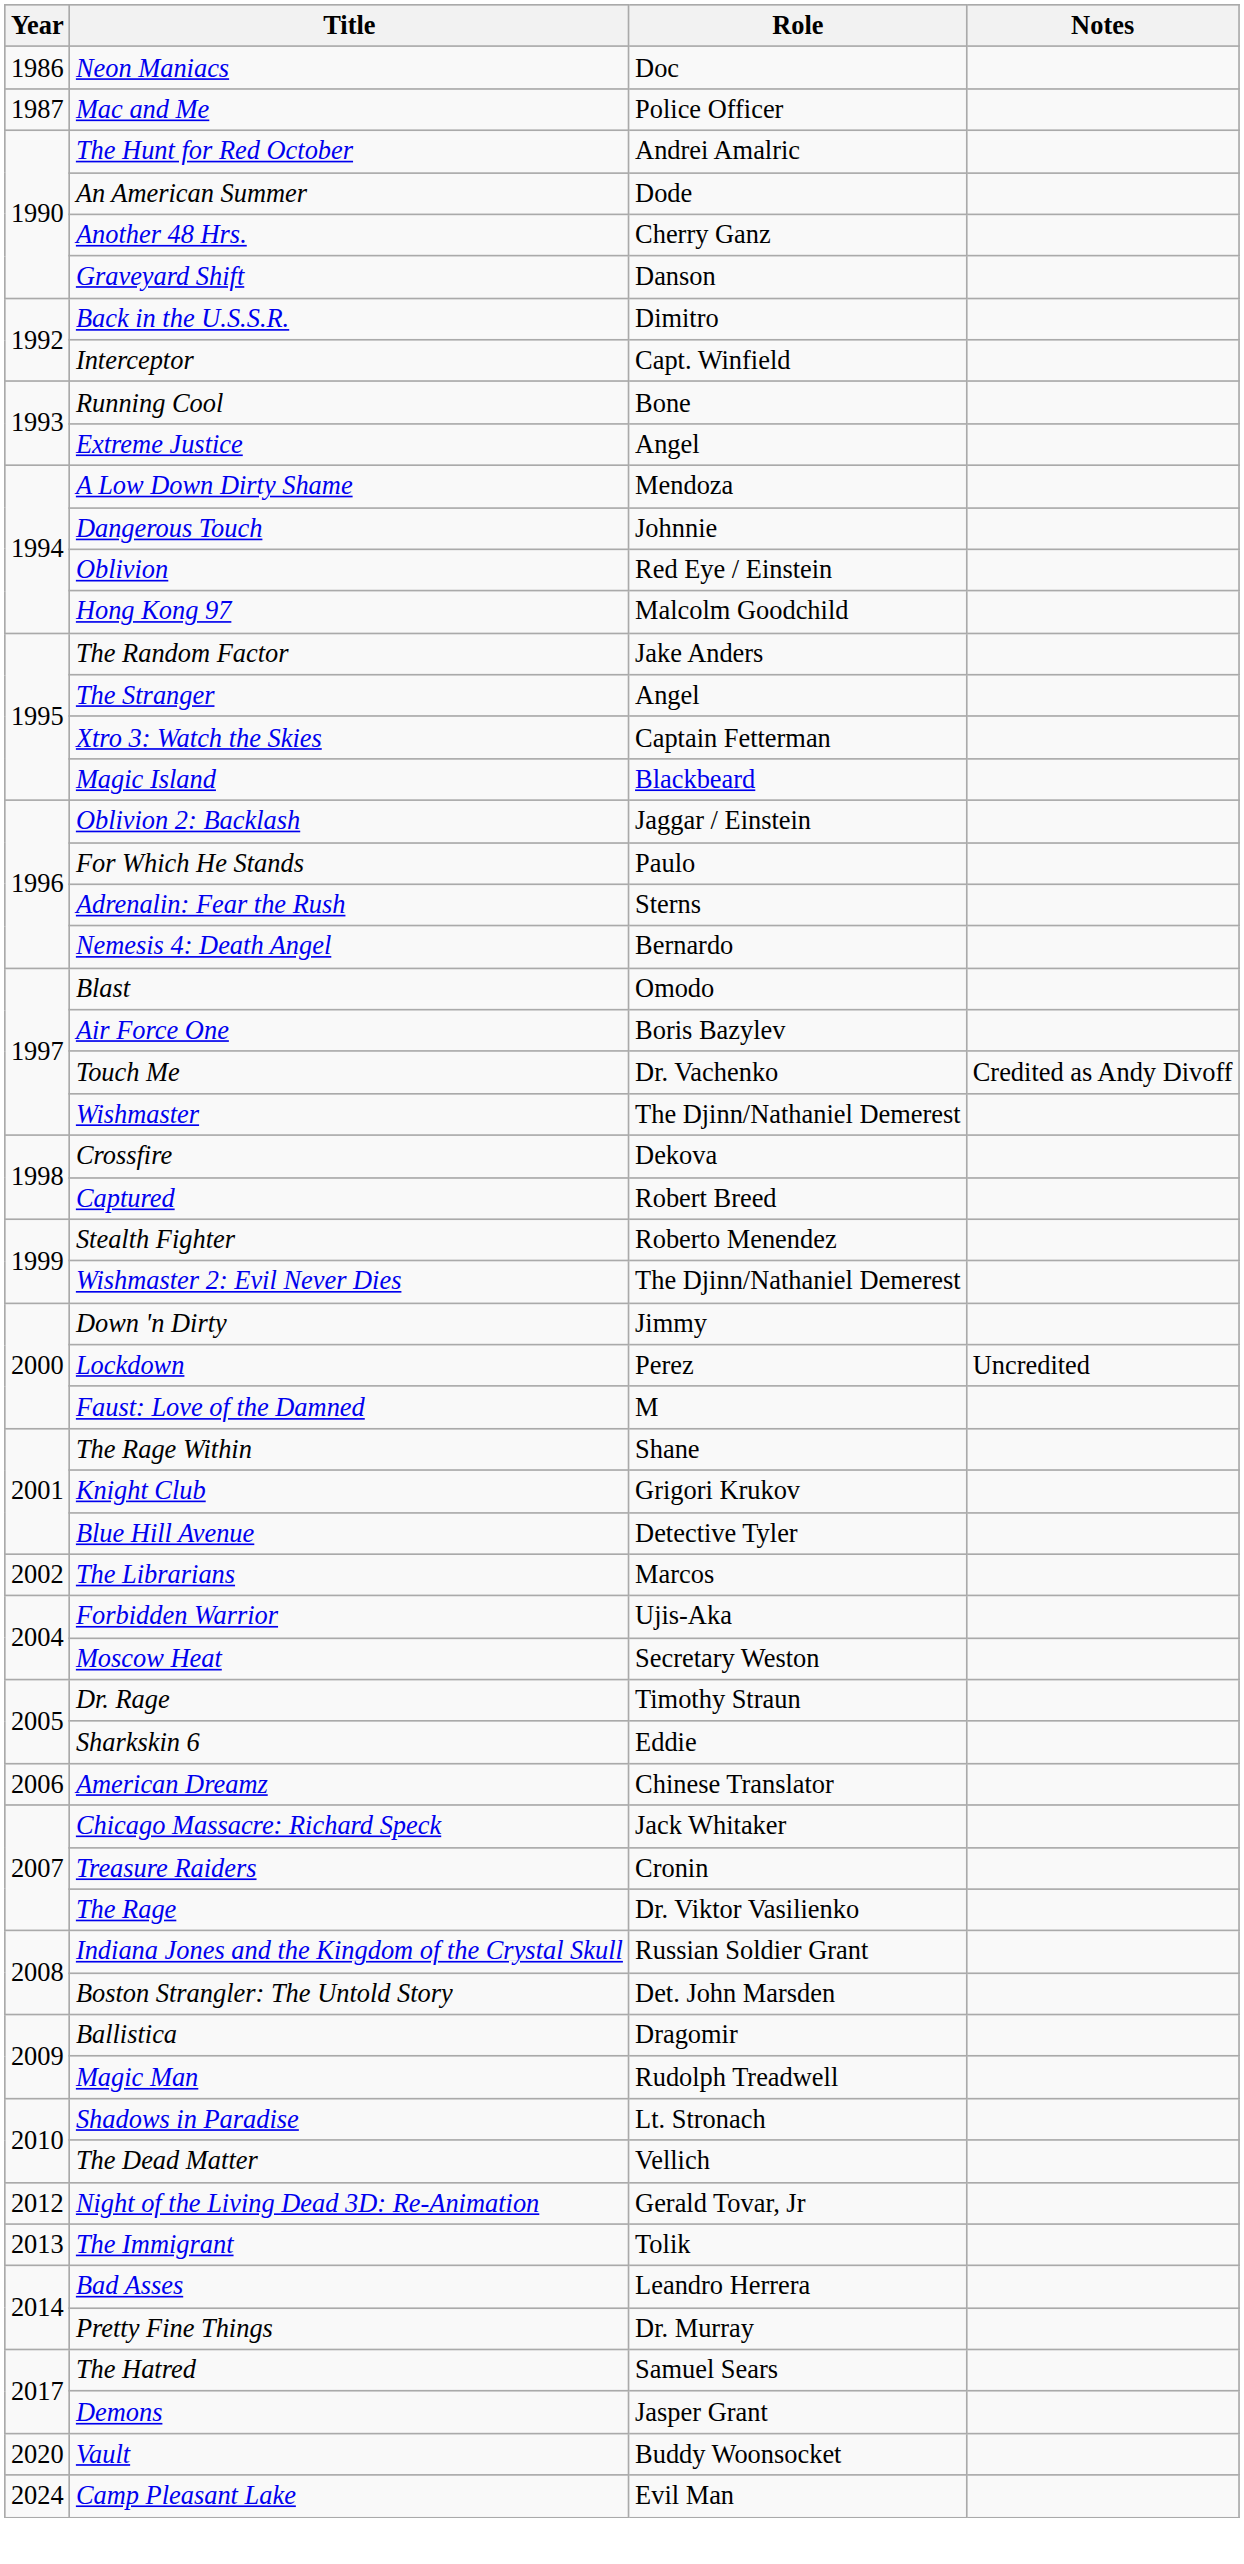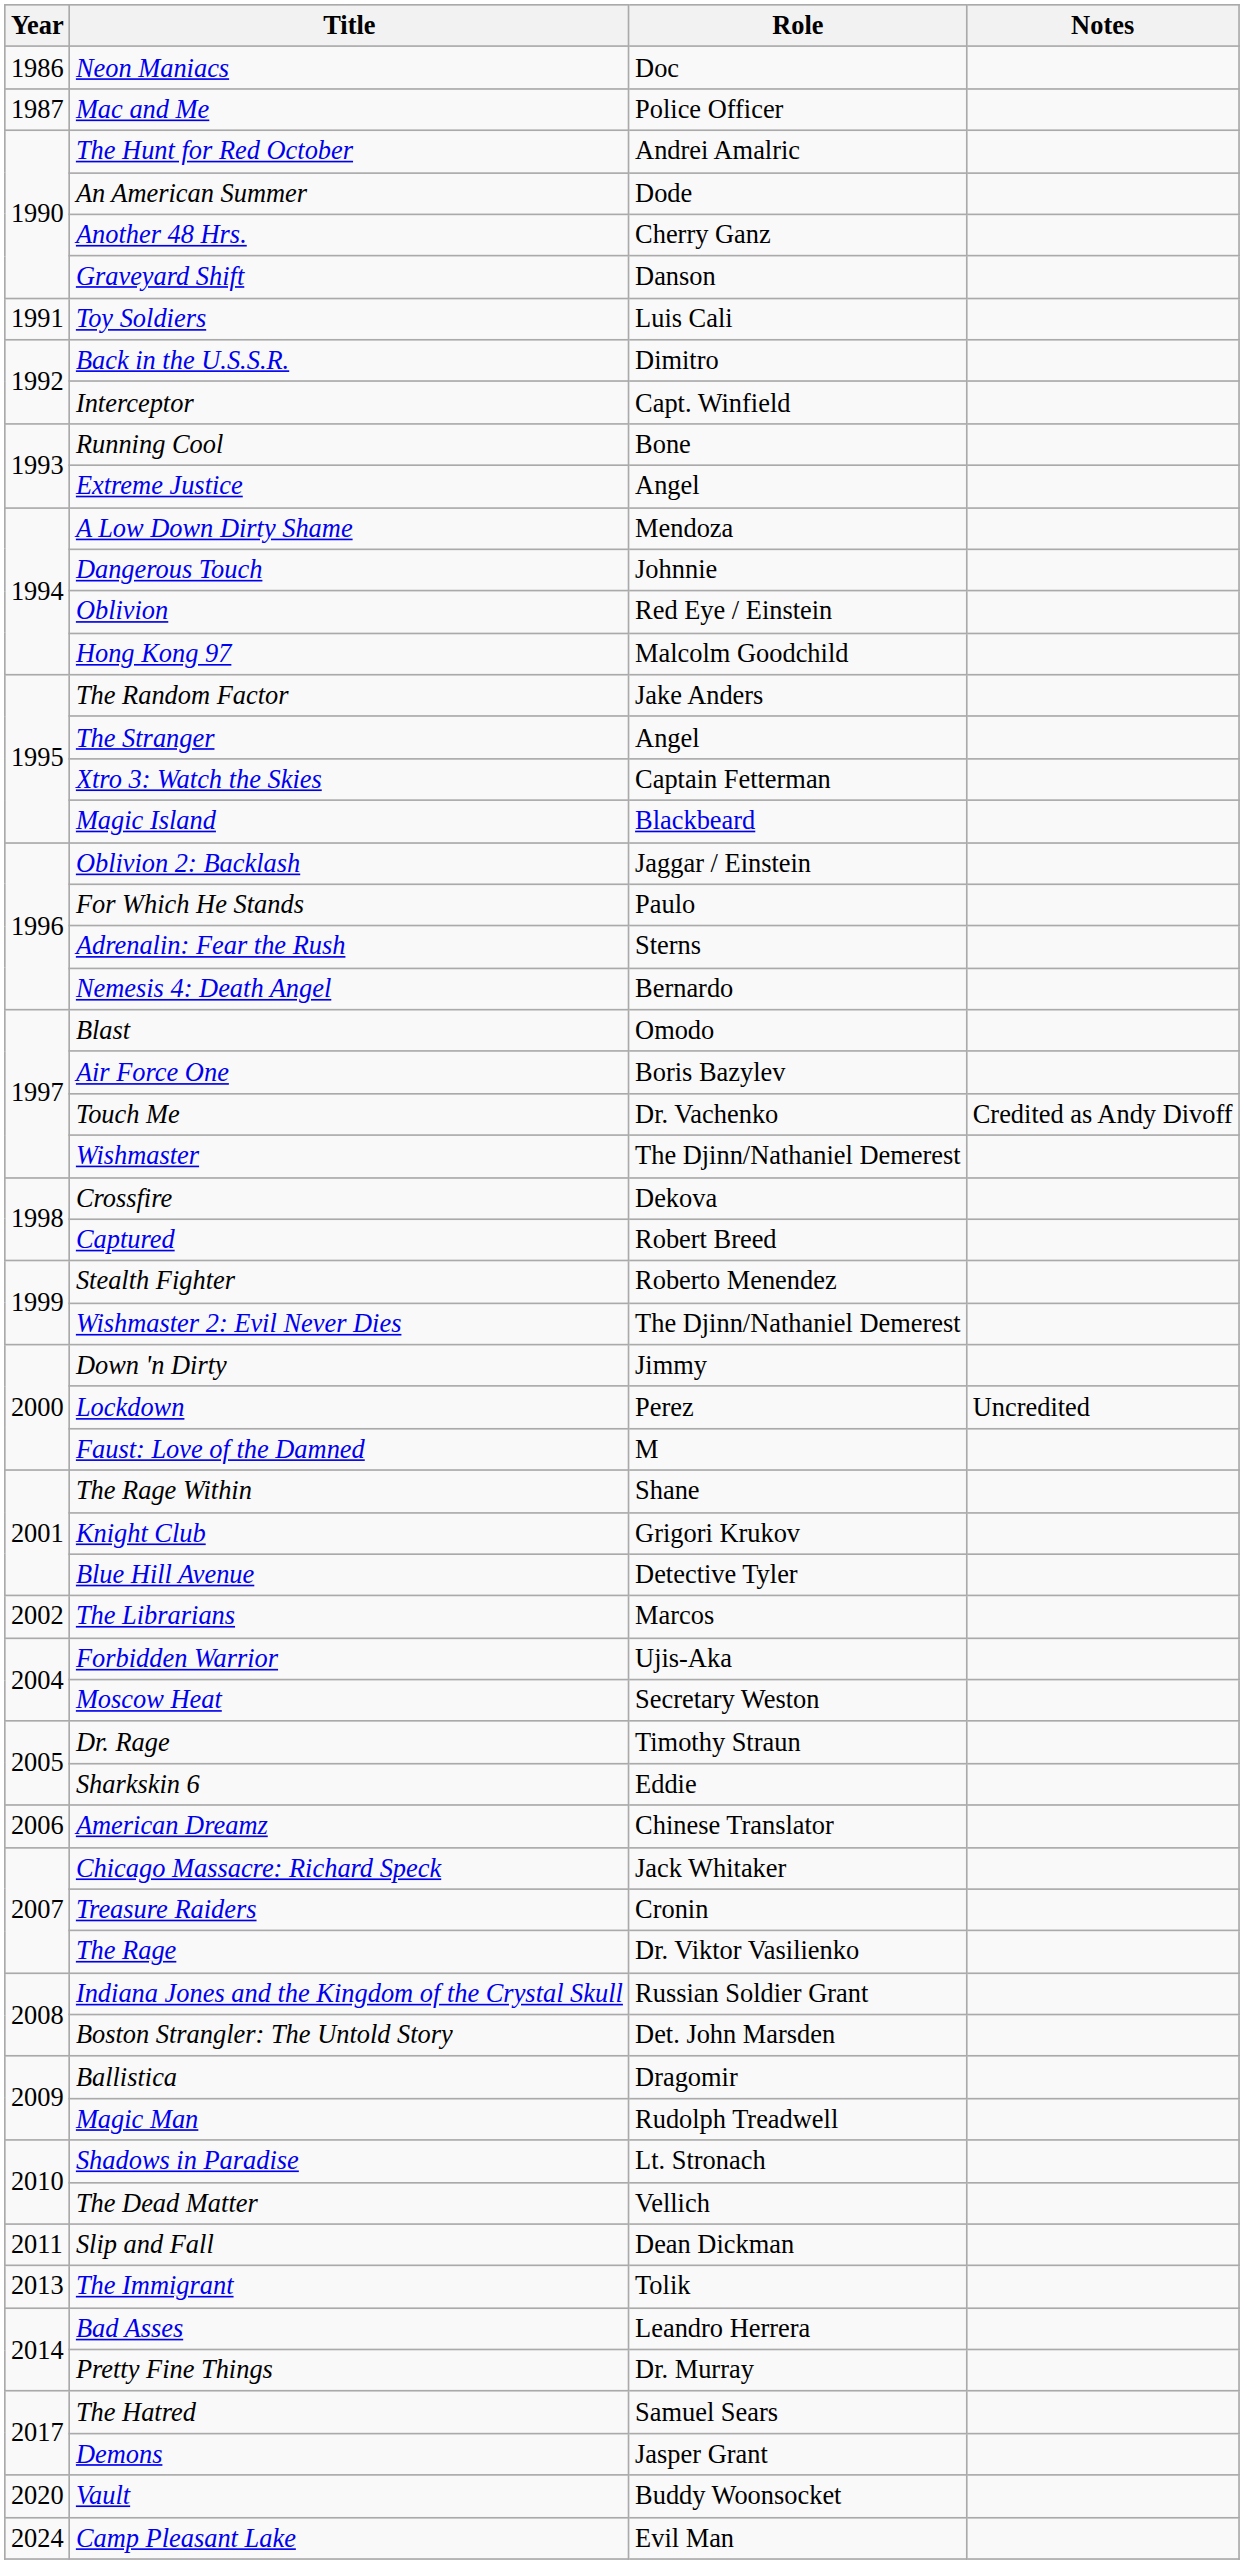 <table class="wikitable sortable">
 <tr>
 <th>Year</th>
 <th>Title</th>
 <th>Role</th>
 <th>Notes</th>
 </tr>
 <tr>
 <td>1986</td>
 <td><em><a href='#'>Neon Maniacs</a></em></td>
 <td>Doc</td>
 <td></td>
 </tr>
 <tr>
 <td>1987</td>
 <td><em><a href='#'>Mac and Me</a></em></td>
 <td>Police Officer</td>
 <td></td>
 </tr>
 <tr>
 <td rowspan="4">1990</td>
 <td><em><a href='#'>The Hunt for Red October</a></em></td>
 <td>Andrei Amalric</td>
 <td></td>
 </tr>
 <tr>
 <td><em>An American Summer</em></td>
 <td>Dode</td>
 <td></td>
 </tr>
 <tr>
 <td><em><a href='#'>Another 48 Hrs.</a></em></td>
 <td>Cherry Ganz</td>
 <td></td>
 </tr>
 <tr>
 <td><em><a href='#'>Graveyard Shift</a></em></td>
 <td>Danson</td>
+<td></td>
+</tr>
+<tr>
+<td>1991</td>
+<td><em><a href='#'>Toy Soldiers</a></em></td>
+<td>Luis Cali</td>
 <td></td>
 </tr>
 <tr>
 <td rowspan="2">1992</td>
 <td><em><a href='#'>Back in the U.S.S.R.</a></em></td>
 <td>Dimitro</td>
 <td></td>
 </tr>
 <tr>
 <td><em>Interceptor</em></td>
 <td>Capt. Winfield</td>
 <td></td>
 </tr>
 <tr>
 <td rowspan="2">1993</td>
 <td><em>Running Cool</em></td>
 <td>Bone</td>
 <td></td>
 </tr>
 <tr>
 <td><em><a href='#'>Extreme Justice</a></em></td>
 <td>Angel</td>
 <td></td>
 </tr>
 <tr>
 <td rowspan="4">1994</td>
 <td><em><a href='#'>A Low Down Dirty Shame</a></em></td>
 <td>Mendoza</td>
 <td></td>
 </tr>
 <tr>
 <td><em><a href='#'>Dangerous Touch</a></em></td>
 <td>Johnnie</td>
 <td></td>
 </tr>
 <tr>
 <td><em><a href='#'>Oblivion</a></em></td>
 <td>Red Eye / Einstein</td>
 <td></td>
 </tr>
 <tr>
 <td><em><a href='#'>Hong Kong 97</a></em></td>
 <td>Malcolm Goodchild</td>
 <td></td>
 </tr>
 <tr>
 <td rowspan="4">1995</td>
 <td><em>The Random Factor</em></td>
 <td>Jake Anders</td>
 <td></td>
 </tr>
 <tr>
 <td><em><a href='#'>The Stranger</a></em></td>
 <td>Angel</td>
 <td></td>
 </tr>
 <tr>
 <td><em><a href='#'>Xtro 3: Watch the Skies</a></em></td>
 <td>Captain Fetterman</td>
 <td></td>
 </tr>
 <tr>
 <td><em><a href='#'>Magic Island</a></em></td>
 <td><a href='#'>Blackbeard</a></td>
 <td></td>
 </tr>
 <tr>
 <td rowspan="4">1996</td>
 <td><em><a href='#'>Oblivion 2: Backlash</a></em></td>
 <td>Jaggar / Einstein</td>
 <td></td>
 </tr>
 <tr>
 <td><em>For Which He Stands</em></td>
 <td>Paulo</td>
 <td></td>
 </tr>
 <tr>
 <td><em><a href='#'>Adrenalin: Fear the Rush</a></em></td>
 <td>Sterns</td>
 <td></td>
 </tr>
 <tr>
 <td><em><a href='#'>Nemesis 4: Death Angel</a></em></td>
 <td>Bernardo</td>
 <td></td>
 </tr>
 <tr>
 <td rowspan="4">1997</td>
 <td><em>Blast</em></td>
 <td>Omodo</td>
 <td></td>
 </tr>
 <tr>
 <td><em><a href='#'>Air Force One</a></em></td>
 <td>Boris Bazylev</td>
 <td></td>
 </tr>
 <tr>
 <td><em>Touch Me</em></td>
 <td>Dr. Vachenko</td>
 <td>Credited as Andy Divoff</td>
 </tr>
 <tr>
 <td><em><a href='#'>Wishmaster</a></em></td>
 <td>The Djinn/Nathaniel Demerest</td>
 <td></td>
 </tr>
 <tr>
 <td rowspan="2">1998</td>
 <td><em>Crossfire</em></td>
 <td>Dekova</td>
 <td></td>
 </tr>
 <tr>
 <td><em><a href='#'>Captured</a></em></td>
 <td>Robert Breed</td>
 <td></td>
 </tr>
 <tr>
 <td rowspan="2">1999</td>
 <td><em>Stealth Fighter</em></td>
 <td>Roberto Menendez</td>
 <td></td>
 </tr>
 <tr>
 <td><em><a href='#'>Wishmaster 2: Evil Never Dies</a></em></td>
 <td>The Djinn/Nathaniel Demerest</td>
 <td></td>
 </tr>
 <tr>
 <td rowspan="3">2000</td>
 <td><em>Down 'n Dirty</em></td>
 <td>Jimmy</td>
 <td></td>
 </tr>
 <tr>
 <td><em><a href='#'>Lockdown</a></em></td>
 <td>Perez</td>
 <td>Uncredited</td>
 </tr>
 <tr>
 <td><em><a href='#'>Faust: Love of the Damned</a></em></td>
 <td>M</td>
 <td></td>
 </tr>
 <tr>
 <td rowspan="3">2001</td>
 <td><em>The Rage Within</em></td>
 <td>Shane</td>
 <td></td>
 </tr>
 <tr>
 <td><em><a href='#'>Knight Club</a></em></td>
 <td>Grigori Krukov</td>
 <td></td>
 </tr>
 <tr>
 <td><em><a href='#'>Blue Hill Avenue</a></em></td>
 <td>Detective Tyler</td>
 <td></td>
 </tr>
 <tr>
 <td>2002</td>
 <td><em><a href='#'>The Librarians</a></em></td>
 <td>Marcos</td>
 <td></td>
 </tr>
 <tr>
 <td rowspan="2">2004</td>
 <td><em><a href='#'>Forbidden Warrior</a></em></td>
 <td>Ujis-Aka</td>
 <td></td>
 </tr>
 <tr>
 <td><em><a href='#'>Moscow Heat</a></em></td>
 <td>Secretary Weston</td>
 <td></td>
 </tr>
 <tr>
 <td rowspan="2">2005</td>
 <td><em>Dr. Rage</em></td>
 <td>Timothy Straun</td>
 <td></td>
 </tr>
 <tr>
 <td><em>Sharkskin 6</em></td>
 <td>Eddie</td>
 <td></td>
 </tr>
 <tr>
 <td>2006</td>
 <td><em><a href='#'>American Dreamz</a></em></td>
 <td>Chinese Translator</td>
 <td></td>
 </tr>
 <tr>
 <td rowspan="3">2007</td>
 <td><em><a href='#'>Chicago Massacre: Richard Speck</a></em></td>
 <td>Jack Whitaker</td>
 <td></td>
 </tr>
 <tr>
 <td><em><a href='#'>Treasure Raiders</a></em></td>
 <td>Cronin</td>
 <td></td>
 </tr>
 <tr>
 <td><em><a href='#'>The Rage</a></em></td>
 <td>Dr. Viktor Vasilienko</td>
 <td></td>
 </tr>
 <tr>
 <td rowspan="2">2008</td>
 <td><em><a href='#'>Indiana Jones and the Kingdom of the Crystal Skull</a></em></td>
 <td>Russian Soldier Grant</td>
 <td></td>
 </tr>
 <tr>
 <td><em>Boston Strangler: The Untold Story</em></td>
 <td>Det. John Marsden</td>
 <td></td>
 </tr>
 <tr>
 <td rowspan="2">2009</td>
 <td><em>Ballistica</em></td>
 <td>Dragomir</td>
 <td></td>
 </tr>
 <tr>
 <td><em><a href='#'>Magic Man</a></em></td>
 <td>Rudolph Treadwell</td>
 <td></td>
 </tr>
 <tr>
 <td rowspan="2">2010</td>
 <td><em><a href='#'>Shadows in Paradise</a></em></td>
 <td>Lt. Stronach</td>
 <td></td>
 </tr>
 <tr>
 <td><em>The Dead Matter</em></td>
 <td>Vellich</td>
 <td></td>
 </tr>
 <tr>
-<td>2012</td>
-<td><em><a href='#'>Night of the Living Dead 3D: Re-Animation</a></em></td>
-<td>Gerald Tovar, Jr</td>
+<td>2011</td>
+<td><em>Slip and Fall</em></td>
+<td>Dean Dickman</td>
 <td></td>
 </tr>
 <tr>
 <td>2013</td>
 <td><em><a href='#'>The Immigrant</a></em></td>
 <td>Tolik</td>
 <td></td>
 </tr>
 <tr>
 <td rowspan="2">2014</td>
 <td><em><a href='#'>Bad Asses</a></em></td>
 <td>Leandro Herrera</td>
 <td></td>
 </tr>
 <tr>
 <td><em>Pretty Fine Things</em></td>
 <td>Dr. Murray</td>
 <td></td>
 </tr>
 <tr>
 <td rowspan="2">2017</td>
 <td><em>The Hatred</em></td>
 <td>Samuel Sears</td>
 <td></td>
 </tr>
 <tr>
 <td><em><a href='#'>Demons</a></em></td>
 <td>Jasper Grant</td>
 <td></td>
 </tr>
 <tr>
 <td>2020</td>
 <td><em><a href='#'>Vault</a></em></td>
 <td>Buddy Woonsocket</td>
 <td></td>
 </tr>
 <tr>
 <td>2024</td>
 <td><em><a href='#'>Camp Pleasant Lake</a></em></td>
 <td>Evil Man</td>
 <td></td>
 </tr>
 </table>
